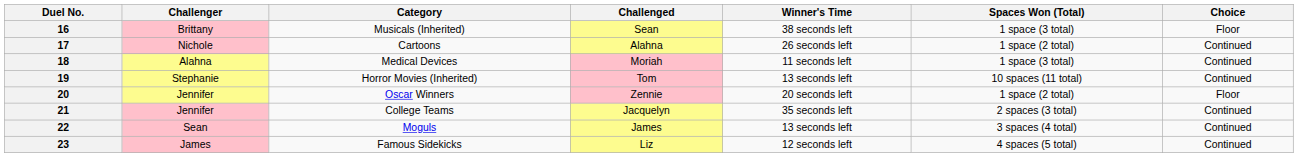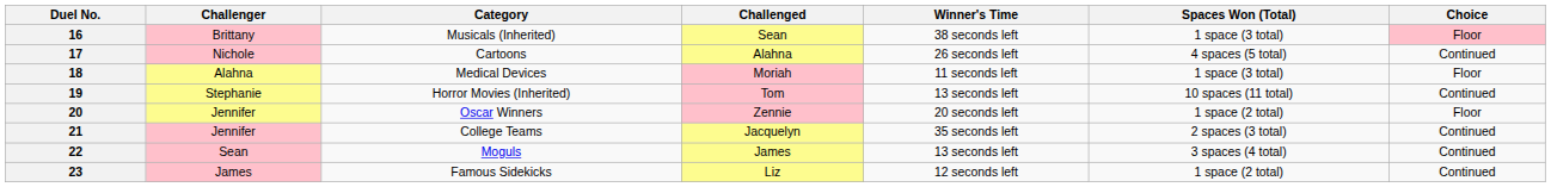 <table class="wikitable sortable mw-collapsible mw-collapsed" style="text-align:center; width:100%">
 <tr>
 <th scope="col">Duel No.</th>
 <th scope="col">Challenger</th>
 <th scope="col">Category</th>
 <th scope="col">Challenged</th>
 <th scope="col">Winner's Time</th>
 <th scope="col">Spaces Won (Total)</th>
 <th scope="col">Choice</th>
 </tr>
 <tr>
 <th>16</th>
 <td style="background:pink;">Brittany</td>
 <td>Musicals (Inherited)</td>
 <td style="background:#fdfc8f;">Sean</td>
 <td>38 seconds left</td>
 <td>1 space (3 total)</td>
-<td>Floor</td>
+<td style="background: pink;">Floor</td>
 </tr>
 <tr>
 <th>17</th>
 <td style="background:pink;">Nichole</td>
 <td>Cartoons</td>
 <td style="background:#fdfc8f;">Alahna</td>
 <td>26 seconds left</td>
-<td>1 space (2 total)</td>
+<td>4 spaces (5 total)</td>
 <td>Continued</td>
 </tr>
 <tr>
 <th>18</th>
 <td style="background:#fdfc8f;">Alahna</td>
 <td>Medical Devices</td>
 <td style="background:pink;">Moriah</td>
 <td>11 seconds left</td>
 <td>1 space (3 total)</td>
-<td>Continued</td>
+<td>Floor</td>
 </tr>
 <tr>
 <th>19</th>
 <td style="background:#fdfc8f;">Stephanie</td>
 <td>Horror Movies (Inherited)</td>
 <td style="background:pink;">Tom</td>
 <td>13 seconds left</td>
 <td>10 spaces (11 total)</td>
 <td>Continued</td>
 </tr>
 <tr>
 <th>20</th>
 <td style="background:#fdfc8f;">Jennifer</td>
 <td><a href='#'>Oscar</a> Winners</td>
 <td style="background:pink;">Zennie</td>
 <td>20 seconds left</td>
 <td>1 space (2 total)</td>
 <td>Floor</td>
 </tr>
 <tr>
 <th>21</th>
 <td style="background:pink;">Jennifer</td>
 <td>College Teams</td>
 <td style="background:#fdfc8f;">Jacquelyn</td>
 <td>35 seconds left</td>
 <td>2 spaces (3 total)</td>
 <td>Continued</td>
 </tr>
 <tr>
 <th>22</th>
 <td style="background:pink;">Sean</td>
 <td><a href='#'>Moguls</a></td>
 <td style="background:#fdfc8f;">James</td>
 <td>13 seconds left</td>
 <td>3 spaces (4 total)</td>
 <td>Continued</td>
 </tr>
 <tr>
 <th>23</th>
 <td style="background:pink;">James</td>
 <td>Famous Sidekicks</td>
 <td style="background:#fdfc8f;">Liz</td>
 <td>12 seconds left</td>
-<td>4 spaces (5 total)</td>
+<td>1 space (2 total)</td>
 <td>Continued</td>
 </tr>
 </table>
